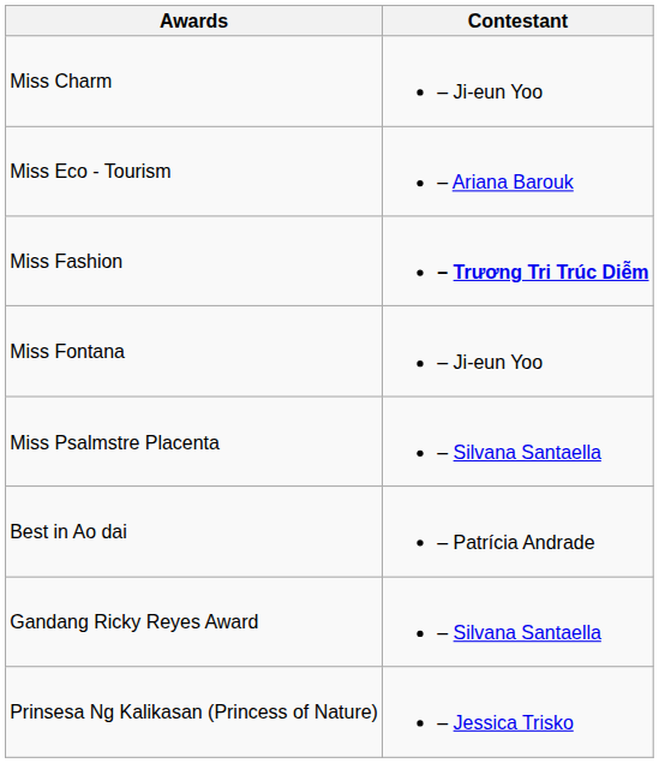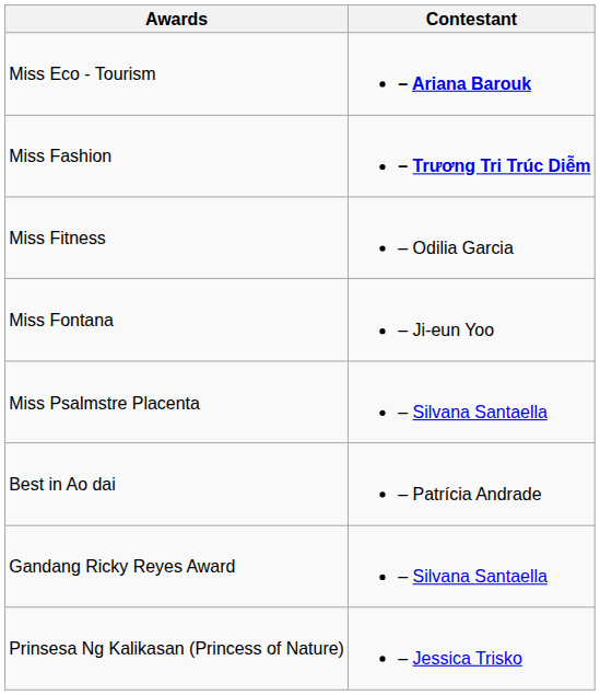 <table class="wikitable sortable" style="font-size:95%;">
 <tr>
 <th>Awards</th>
 <th>Contestant</th>
 </tr>
 <tr>
-<td>Miss Charm</td>
-<td><br><ul><li> – Ji-eun Yoo</li></ul></td>
-</tr>
-<tr>
 <td>Miss Eco - Tourism</td>
-<td><br><ul><li> – <a href='#'>Ariana Barouk</a></li></ul></td>
+<td><strong><br><ul><li> – <a href='#'>Ariana Barouk</a></li></ul></strong></td>
 </tr>
 <tr>
 <td>Miss Fashion</td>
 <td><strong><br><ul><li> – <a href='#'>Trương Tri Trúc Diễm</a></li></ul></strong></td>
+</tr>
+<tr>
+<td>Miss Fitness</td>
+<td><br><ul><li> – Odilia Garcia</li></ul></td>
 </tr>
 <tr>
 <td>Miss Fontana</td>
 <td><br><ul><li> – Ji-eun Yoo</li></ul></td>
 </tr>
 <tr>
 <td>Miss Psalmstre Placenta</td>
 <td><br><ul><li> – <a href='#'>Silvana Santaella</a></li></ul></td>
 </tr>
 <tr>
 <td>Best in Ao dai</td>
 <td><br><ul><li> – Patrícia Andrade</li></ul></td>
 </tr>
 <tr>
 <td>Gandang Ricky Reyes Award</td>
 <td><br><ul><li> – <a href='#'>Silvana Santaella</a></li></ul></td>
 </tr>
 <tr>
 <td>Prinsesa Ng Kalikasan (Princess of Nature)</td>
 <td><br><ul><li> – <a href='#'>Jessica Trisko</a></li></ul></td>
 </tr>
 </table>
